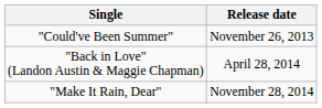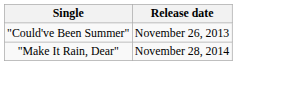 <table class="wikitable plainrowheaders" style="text-align:center;">
 <tr>
 <th>Single</th>
 <th>Release date</th>
 </tr>
 <tr>
 <td>"Could've Been Summer"</td>
 <td>November 26, 2013</td>
 </tr>
 <tr>
-<td>"Back in Love"<br>(Landon Austin & Maggie Chapman)</td>
-<td>April 28, 2014</td>
-</tr>
-<tr>
 <td>"Make It Rain, Dear"</td>
 <td>November 28, 2014</td>
 </tr>
 </table>
